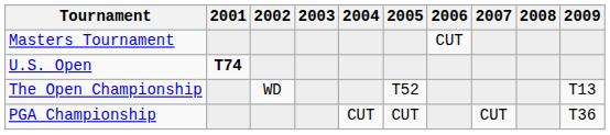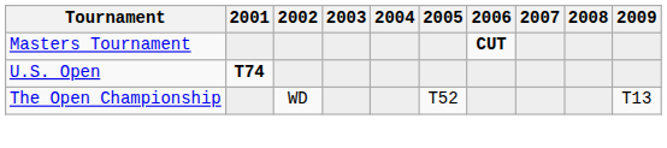 <table class="wikitable" style="font-size:95%;text-align:center;">
 <tr>
 <th>Tournament</th>
 <th>2001</th>
 <th>2002</th>
 <th>2003</th>
 <th>2004</th>
 <th>2005</th>
 <th>2006</th>
 <th>2007</th>
 <th>2008</th>
 <th>2009</th>
 </tr>
 <tr>
 <td align=left><a href='#'>Masters Tournament</a></td>
 <td style="background:#eeeeee;"></td>
 <td style="background:#eeeeee;"></td>
 <td style="background:#eeeeee;"></td>
 <td style="background:#eeeeee;"></td>
 <td style="background:#eeeeee;"></td>
-<td>CUT</td>
+<td><strong>CUT</strong></td>
 <td style="background:#eeeeee;"></td>
 <td style="background:#eeeeee;"></td>
 <td style="background:#eeeeee;"></td>
 </tr>
 <tr>
 <td align=left><a href='#'>U.S. Open</a></td>
 <td><strong>T74</strong></td>
 <td style="background:#eeeeee;"></td>
 <td style="background:#eeeeee;"></td>
 <td style="background:#eeeeee;"></td>
 <td style="background:#eeeeee;"></td>
 <td style="background:#eeeeee;"></td>
 <td style="background:#eeeeee;"></td>
 <td style="background:#eeeeee;"></td>
 <td style="background:#eeeeee;"></td>
 </tr>
 <tr>
 <td align=left><a href='#'>The Open Championship</a></td>
 <td style="background:#eeeeee;"></td>
 <td>WD</td>
 <td style="background:#eeeeee;"></td>
 <td style="background:#eeeeee;"></td>
 <td>T52</td>
 <td style="background:#eeeeee;"></td>
 <td style="background:#eeeeee;"></td>
 <td style="background:#eeeeee;"></td>
 <td>T13</td>
 </tr>
-<tr>
-<td align=left><a href='#'>PGA Championship</a></td>
-<td style="background:#eeeeee;"></td>
-<td style="background:#eeeeee;"></td>
-<td style="background:#eeeeee;"></td>
-<td>CUT</td>
-<td>CUT</td>
-<td style="background:#eeeeee;"></td>
-<td>CUT</td>
-<td style="background:#eeeeee;"></td>
-<td>T36</td>
-</tr>
 </table>
